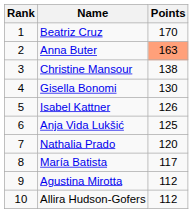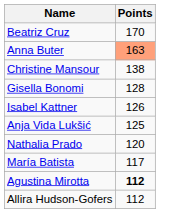 <table class="wikitable sortable" style="text-align: center; font-size: 96%;">
 <tr>
-<th>Rank</th>
 <th>Name</th>
 <th>Points</th>
 </tr>
 <tr>
-<td>1</td>
 <td style="text-align: left;"> <a href='#'>Beatriz Cruz</a></td>
 <td>170</td>
 </tr>
 <tr>
-<td>2</td>
 <td style="text-align: left;"> <a href='#'>Anna Buter</a></td>
 <td style="background: lightsalmon;">163</td>
 </tr>
 <tr>
-<td>3</td>
 <td style="text-align: left;"> <a href='#'>Christine Mansour</a></td>
 <td>138</td>
 </tr>
 <tr>
-<td>4</td>
 <td style="text-align: left;"> <a href='#'>Gisella Bonomi</a></td>
-<td>130</td>
+<td>128</td>
 </tr>
 <tr>
-<td>5</td>
 <td style="text-align: left;"> <a href='#'>Isabel Kattner</a></td>
 <td>126</td>
 </tr>
 <tr>
-<td>6</td>
 <td style="text-align: left;"> <a href='#'>Anja Vida Lukšić</a></td>
 <td>125</td>
 </tr>
 <tr>
-<td>7</td>
 <td style="text-align: left;"> <a href='#'>Nathalia Prado</a></td>
 <td>120</td>
 </tr>
 <tr>
-<td>8</td>
 <td style="text-align: left;"> <a href='#'>María Batista</a></td>
 <td>117</td>
 </tr>
 <tr>
-<td>9</td>
 <td style="text-align: left;"> <a href='#'>Agustina Mirotta</a></td>
-<td>112</td>
+<td><strong>112</strong></td>
 </tr>
 <tr>
-<td>10</td>
 <td style="text-align: left;"> Allira Hudson-Gofers</td>
 <td>112</td>
 </tr>
 </table>
